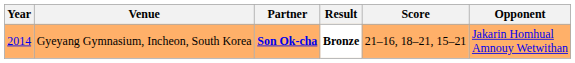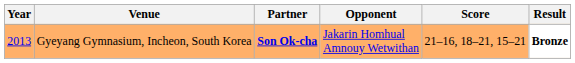 <table class="sortable wikitable" style="font-size: 90%;">
 <tr>
 <th>Year</th>
 <th>Venue</th>
 <th>Partner</th>
+<th>Opponent</th>
+<th>Score</th>
 <th>Result</th>
-<th>Score</th>
-<th>Opponent</th>
 </tr>
 <tr style="background:#FFB069">
-<td align="center"><a href='#'>2014</a></td>
+<td align="center"><a href='#'>2013</a></td>
 <td align="left">Gyeyang Gymnasium, Incheon, South Korea</td>
 <td align="left"><strong> <a href='#'>Son Ok-cha</a></strong></td>
+<td align="left"> <a href='#'>Jakarin Homhual</a><br> <a href='#'>Amnouy Wetwithan</a></td>
+<td align="left">21–16, 18–21, 15–21</td>
 <td style="text-align:left; background:white"> <strong>Bronze</strong></td>
-<td align="left">21–16, 18–21, 15–21</td>
-<td align="left"> <a href='#'>Jakarin Homhual</a><br> <a href='#'>Amnouy Wetwithan</a></td>
 </tr>
 </table>
